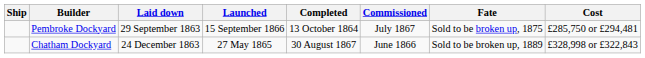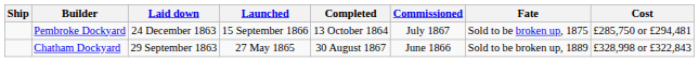 <table class="wikitable plainrowheaders">
 <tr>
 <th scope="col">Ship</th>
 <th scope="col">Builder</th>
 <th scope="col"><a href='#'>Laid down</a></th>
 <th scope="col"><a href='#'>Launched</a></th>
 <th scope="col">Completed</th>
 <th scope="col"><a href='#'>Commissioned</a></th>
 <th scope="col">Fate</th>
 <th scope="col">Cost</th>
 </tr>
 <tr>
 <td scope="row"></td>
 <td><a href='#'>Pembroke Dockyard</a></td>
-<td align=center>29 September 1863</td>
+<td align=center>24 December 1863</td>
 <td align=center>15 September 1866</td>
 <td align=center>13 October 1864</td>
 <td align=center>July 1867</td>
 <td>Sold to be <a href='#'>broken up</a>, 1875</td>
 <td>£285,750 or £294,481</td>
 </tr>
 <tr>
 <td scope="row"></td>
 <td><a href='#'>Chatham Dockyard</a></td>
-<td align=center>24 December 1863</td>
+<td align=center>29 September 1863</td>
 <td align=center>27 May 1865</td>
 <td align=center>30 August 1867</td>
 <td align=center>June 1866</td>
 <td>Sold to be broken up, 1889</td>
 <td>£328,998 or £322,843</td>
 </tr>
 </table>
